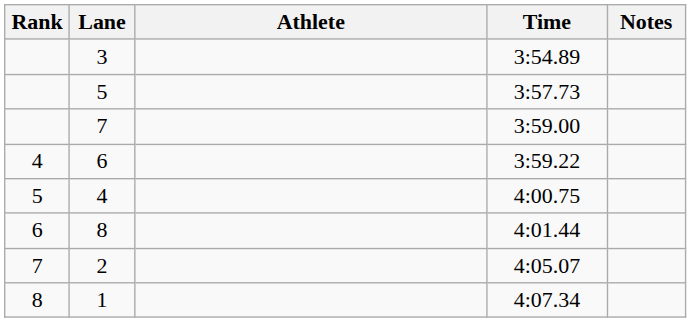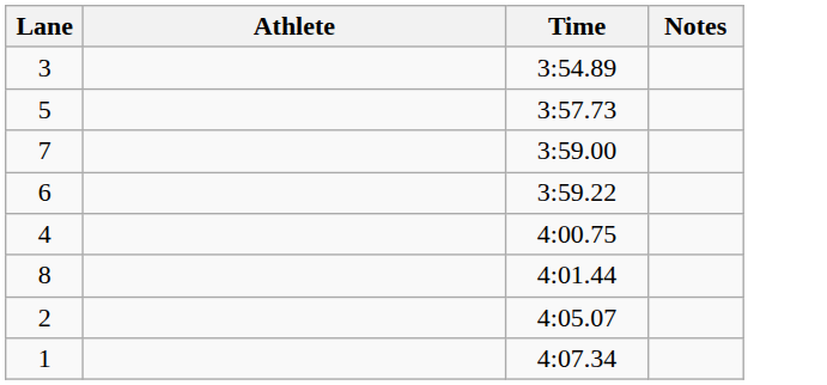 <table class="wikitable sortable" style="text-align:center">
 <tr>
-<th width=40>Rank</th>
 <th width=40>Lane</th>
 <th width=250>Athlete</th>
 <th width=80>Time</th>
 <th width=50>Notes</th>
 </tr>
 <tr>
-<td></td>
 <td>3</td>
 <td align=left></td>
 <td>3:54.89</td>
 <td></td>
 </tr>
 <tr>
-<td></td>
 <td>5</td>
 <td align=left></td>
 <td>3:57.73</td>
 <td></td>
 </tr>
 <tr>
-<td></td>
 <td>7</td>
 <td align=left></td>
 <td>3:59.00</td>
 <td></td>
 </tr>
 <tr>
-<td>4</td>
 <td>6</td>
 <td align=left></td>
 <td>3:59.22</td>
 <td></td>
 </tr>
 <tr>
-<td>5</td>
 <td>4</td>
 <td align=left></td>
 <td>4:00.75</td>
 <td></td>
 </tr>
 <tr>
-<td>6</td>
 <td>8</td>
 <td align=left></td>
 <td>4:01.44</td>
 <td></td>
 </tr>
 <tr>
-<td>7</td>
 <td>2</td>
 <td align=left></td>
 <td>4:05.07</td>
 <td></td>
 </tr>
 <tr>
-<td>8</td>
 <td>1</td>
 <td align=left></td>
 <td>4:07.34</td>
 <td></td>
 </tr>
 </table>
